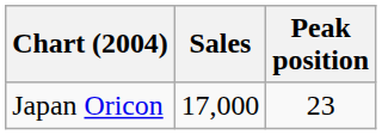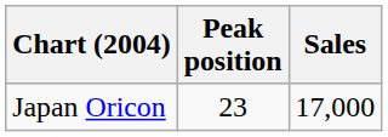 <table class="wikitable">
 <tr>
 <th>Chart (2004)</th>
+<th>Peak<br>position</th>
 <th>Sales</th>
-<th>Peak<br>position</th>
 </tr>
 <tr>
 <td>Japan <a href='#'>Oricon</a></td>
+<td align="center">23</td>
 <td align="center">17,000</td>
-<td align="center">23</td>
 </tr>
 </table>
